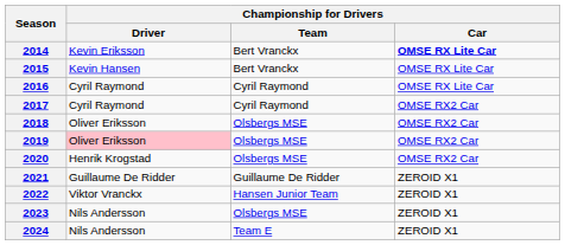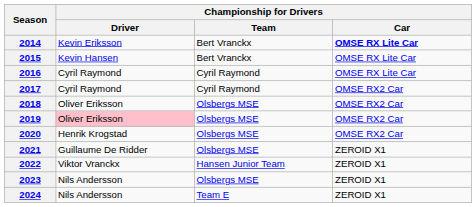 <table class="wikitable" style="font-size:90%;">
 <tr style="background:#efefef;">
 <th rowspan="2" style="width:70px;">Season</th>
 <th colspan="3" style="width:350px;">Championship for Drivers</th>
 </tr>
 <tr>
 <th style="width:200px;">Driver</th>
 <th style="width:200px;">Team</th>
 <th style="width:200px;">Car</th>
 </tr>
 <tr>
 <th><a href='#'>2014</a></th>
 <td> <a href='#'>Kevin Eriksson</a></td>
 <td> Bert Vranckx</td>
 <td><strong><a href='#'>OMSE RX Lite Car</a></strong></td>
 </tr>
 <tr>
 <th><a href='#'>2015</a></th>
 <td> <a href='#'>Kevin Hansen</a></td>
 <td> Bert Vranckx</td>
 <td><a href='#'>OMSE RX Lite Car</a></td>
 </tr>
 <tr>
 <th><a href='#'>2016</a></th>
 <td> Cyril Raymond</td>
 <td> Cyril Raymond</td>
 <td><a href='#'>OMSE RX Lite Car</a></td>
 </tr>
 <tr>
 <th><a href='#'>2017</a></th>
 <td> Cyril Raymond</td>
 <td> Cyril Raymond</td>
 <td><a href='#'>OMSE RX2 Car</a></td>
 </tr>
 <tr>
 <th><a href='#'>2018</a></th>
 <td> Oliver Eriksson</td>
 <td> <a href='#'>Olsbergs MSE</a></td>
 <td><a href='#'>OMSE RX2 Car</a></td>
 </tr>
 <tr>
 <th><a href='#'>2019</a></th>
 <td style="background: pink;"> Oliver Eriksson</td>
 <td> <a href='#'>Olsbergs MSE</a></td>
 <td><a href='#'>OMSE RX2 Car</a></td>
 </tr>
 <tr>
 <th><a href='#'>2020</a></th>
 <td> Henrik Krogstad</td>
 <td> <a href='#'>Olsbergs MSE</a></td>
 <td><a href='#'>OMSE RX2 Car</a></td>
 </tr>
 <tr>
 <th><a href='#'>2021</a></th>
 <td> Guillaume De Ridder</td>
-<td> Guillaume De Ridder</td>
+<td> <a href='#'>Olsbergs MSE</a></td>
 <td>ZEROID X1</td>
 </tr>
 <tr>
 <th><a href='#'>2022</a></th>
 <td> Viktor Vranckx</td>
 <td> <a href='#'>Hansen Junior Team</a></td>
 <td>ZEROID X1</td>
 </tr>
 <tr>
 <th><a href='#'>2023</a></th>
 <td> Nils Andersson</td>
 <td> <a href='#'>Olsbergs MSE</a></td>
 <td>ZEROID X1</td>
 </tr>
 <tr>
 <th><a href='#'>2024</a></th>
 <td> Nils Andersson</td>
 <td> <a href='#'>Team E</a></td>
 <td>ZEROID X1</td>
 </tr>
 </table>
